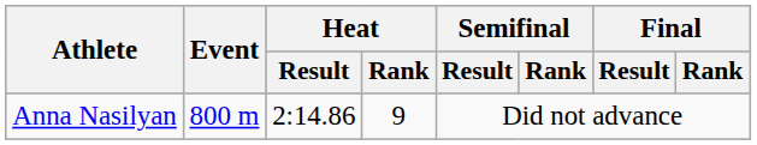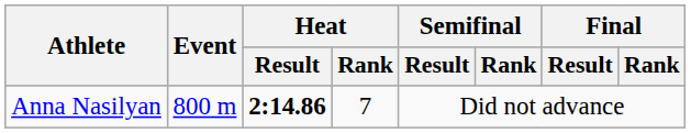 <table class="wikitable" style="font-size:90%">
 <tr>
 <th rowspan="2">Athlete</th>
 <th rowspan="2">Event</th>
 <th colspan="2">Heat</th>
 <th colspan="2">Semifinal</th>
 <th colspan="2">Final</th>
 </tr>
 <tr style="font-size:95%">
 <th>Result</th>
 <th>Rank</th>
 <th>Result</th>
 <th>Rank</th>
 <th>Result</th>
 <th>Rank</th>
 </tr>
 <tr align=center>
 <td align=left><a href='#'>Anna Nasilyan</a></td>
 <td align=left rowspan=2><a href='#'>800 m</a></td>
-<td>2:14.86</td>
-<td>9</td>
+<td><strong>2:14.86</strong></td>
+<td>7</td>
 <td colspan=4>Did not advance</td>
 </tr>
 </table>
